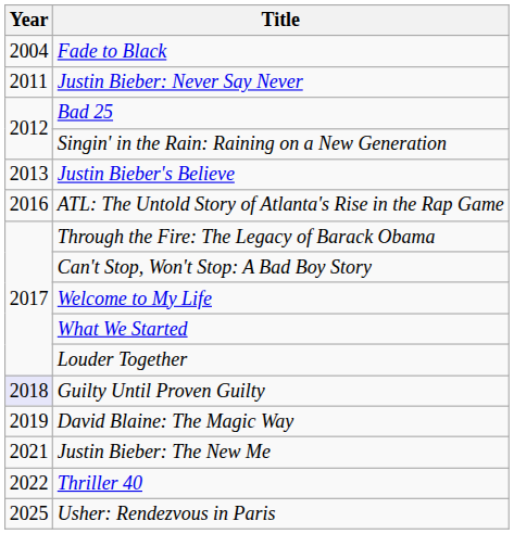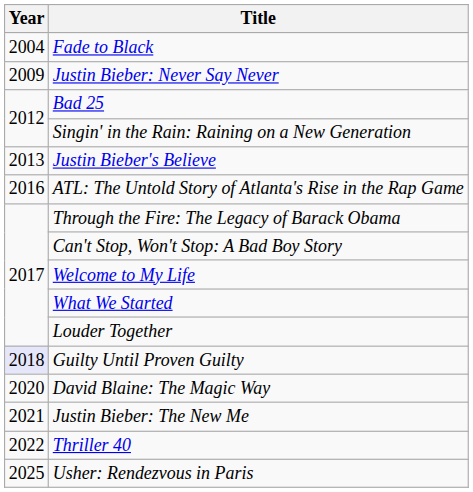 <table class = "wikitable sortable">
 <tr>
 <th>Year</th>
 <th>Title</th>
 </tr>
 <tr>
 <td>2004</td>
 <td><em><a href='#'>Fade to Black</a></em></td>
 </tr>
 <tr>
-<td>2011</td>
+<td>2009</td>
 <td><em><a href='#'>Justin Bieber: Never Say Never</a></em></td>
 </tr>
 <tr>
 <td rowspan="2">2012</td>
 <td><em><a href='#'>Bad 25</a></em></td>
 </tr>
 <tr>
 <td><em>Singin' in the Rain: Raining on a New Generation</em></td>
 </tr>
 <tr>
 <td>2013</td>
 <td><em><a href='#'>Justin Bieber's Believe</a></em></td>
 </tr>
 <tr>
 <td>2016</td>
 <td><em>ATL: The Untold Story of Atlanta's Rise in the Rap Game</em></td>
 </tr>
 <tr>
 <td rowspan="5">2017</td>
 <td><em>Through the Fire: The Legacy of Barack Obama</em></td>
 </tr>
 <tr>
 <td><em>Can't Stop, Won't Stop: A Bad Boy Story</em></td>
 </tr>
 <tr>
 <td><em><a href='#'>Welcome to My Life</a></em></td>
 </tr>
 <tr>
 <td><em><a href='#'>What We Started</a></em></td>
 </tr>
 <tr>
 <td><em>Louder Together</em></td>
 </tr>
 <tr>
 <td style="background: lavender;">2018</td>
 <td><em>Guilty Until Proven Guilty</em></td>
 </tr>
 <tr>
-<td>2019</td>
+<td>2020</td>
 <td><em>David Blaine: The Magic Way</em></td>
 </tr>
 <tr>
 <td>2021</td>
 <td><em>Justin Bieber: The New Me</em></td>
 </tr>
 <tr>
 <td>2022</td>
 <td><em><a href='#'>Thriller 40</a></em></td>
 </tr>
 <tr>
 <td>2025</td>
 <td><em>Usher: Rendezvous in Paris</em></td>
 </tr>
 </table>
